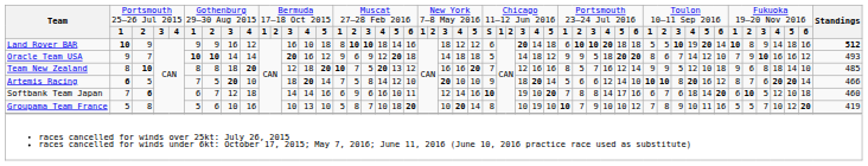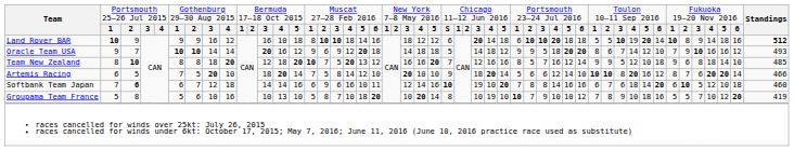 <table class=wikitable style=text-align:right;font-size:8pt;line-height:1>
 <tr align=center>
 <th rowspan=2>Team</th>
 <td colspan=4><a href='#'>Portsmouth</a><br>25–26 Jul 2015</td>
 <td colspan=4><a href='#'>Gothenburg</a><br>29–30 Aug 2015</td>
 <td colspan=5><a href='#'>Bermuda</a><br>17–18 Oct 2015</td>
 <td colspan=6><a href='#'>Muscat</a><br>27–28 Feb 2016</td>
 <td colspan=5><a href='#'>New York</a><br>7–8 May 2016</td>
 <td colspan=6><a href='#'>Chicago</a><br>11–12 Jun 2016</td>
 <td colspan=6><a href='#'>Portsmouth</a><br>23–24 Jul 2016</td>
 <td colspan=6><a href='#'>Toulon</a><br>10–11 Sep 2016</td>
 <td colspan=6><a href='#'>Fukuoka</a><br>19–20 Nov 2016</td>
 <th rowspan=2>Standings</th>
 </tr>
 <tr>
 <th>1</th>
 <th>2</th>
 <th>3</th>
 <th>4</th>
 <th>1</th>
 <th>2</th>
 <th>3</th>
 <th>4</th>
 <th>1</th>
 <th>2</th>
 <th>3</th>
 <th>4</th>
 <th>5</th>
 <th>1</th>
 <th>2</th>
 <th>3</th>
 <th>4</th>
 <th>5</th>
 <th>6</th>
 <th>1</th>
 <th>2</th>
 <th>3</th>
 <th>4</th>
 <th>5</th>
 <th>S</th>
 <th>1</th>
 <th>2</th>
 <th>3</th>
 <th>4</th>
 <th>5</th>
 <th>1</th>
 <th>2</th>
 <th>3</th>
 <th>4</th>
 <th>5</th>
 <th>6</th>
 <th>1</th>
 <th>2</th>
 <th>3</th>
 <th>4</th>
 <th>5</th>
 <th>6</th>
 <th>1</th>
 <th>2</th>
 <th>3</th>
 <th>4</th>
 <th>5</th>
 <th>6</th>
 </tr>
 <tr>
 <td align=left> <a href='#'>Land Rover BAR</a></td>
 <td><strong>10</strong></td>
 <td>9</td>
 <td rowspan=6 colspan=2 align=center>CAN</td>
 <td>9</td>
 <td>9</td>
 <td>16</td>
 <td>12</td>
 <td rowspan=6 colspan=2 align=center>CAN</td>
 <td>16</td>
 <td>10</td>
 <td>18</td>
 <td>8</td>
 <td><strong>10</strong></td>
 <td><strong>10</strong></td>
 <td>18</td>
 <td>14</td>
 <td>16</td>
 <td rowspan=6 colspan=2 align=center>CAN</td>
 <td>18</td>
 <td>12</td>
 <td>12</td>
 <td>6</td>
 <td rowspan=6 colspan=2 align=center>CAN</td>
 <td><strong>20</strong></td>
 <td>14</td>
 <td>18</td>
 <td>6</td>
 <td><strong>10</strong></td>
 <td><strong>10</strong></td>
 <td><strong>20</strong></td>
 <td>18</td>
 <td>18</td>
 <td>5</td>
 <td>5</td>
 <td><strong>10</strong></td>
 <td>19</td>
 <td><strong>20</strong></td>
 <td>14</td>
 <td><strong>10</strong></td>
 <td>8</td>
 <td>9</td>
 <td>14</td>
 <td>18</td>
 <td>16</td>
 <td><strong>512</strong></td>
 </tr>
 <tr>
 <td align=left> <a href='#'>Oracle Team USA</a></td>
 <td>9</td>
 <td>7</td>
 <td><strong>10</strong></td>
 <td><strong>10</strong></td>
 <td>14</td>
 <td>14</td>
 <td><strong>20</strong></td>
 <td>16</td>
 <td>12</td>
 <td>9</td>
 <td>6</td>
 <td>9</td>
 <td>12</td>
 <td><strong>20</strong></td>
 <td>18</td>
 <td>14</td>
 <td>18</td>
 <td>18</td>
 <td>5</td>
 <td>14</td>
 <td>18</td>
 <td>12</td>
 <td>9</td>
 <td>9</td>
 <td>5</td>
 <td>18</td>
 <td><strong>20</strong></td>
 <td><strong>20</strong></td>
 <td>8</td>
 <td>6</td>
 <td>7</td>
 <td>14</td>
 <td>12</td>
 <td>10</td>
 <td>7</td>
 <td>9</td>
 <td><strong>10</strong></td>
 <td>16</td>
 <td>16</td>
 <td>12</td>
 <td>493</td>
 </tr>
 <tr>
 <td align=left> <a href='#'>Team New Zealand</a></td>
 <td>8</td>
 <td><strong>10</strong></td>
 <td>8</td>
 <td>8</td>
 <td>18</td>
 <td><strong>20</strong></td>
 <td>12</td>
 <td>18</td>
 <td><strong>20</strong></td>
 <td><strong>10</strong></td>
 <td>7</td>
 <td>5</td>
 <td><strong>20</strong></td>
 <td>13</td>
 <td>12</td>
 <td>16</td>
 <td>16</td>
 <td><strong>20</strong></td>
 <td>7</td>
 <td>12</td>
 <td>16</td>
 <td>16</td>
 <td>8</td>
 <td>5</td>
 <td>7</td>
 <td>16</td>
 <td>12</td>
 <td>14</td>
 <td>9</td>
 <td>9</td>
 <td>5</td>
 <td>12</td>
 <td>10</td>
 <td>18</td>
 <td>9</td>
 <td>6</td>
 <td>8</td>
 <td>18</td>
 <td>14</td>
 <td>10</td>
 <td>485</td>
 </tr>
 <tr>
 <td align=left> <a href='#'>Artemis Racing</a></td>
-<td><strong>6</strong></td>
+<td>6</td>
 <td>5</td>
 <td>7</td>
 <td>5</td>
 <td><strong>20</strong></td>
 <td>10</td>
 <td>18</td>
 <td><strong>20</strong></td>
 <td>14</td>
 <td>7</td>
 <td>5</td>
 <td>8</td>
 <td>14</td>
 <td>12</td>
 <td>10</td>
 <td><strong>20</strong></td>
 <td>10</td>
 <td>10</td>
 <td>9</td>
 <td>18</td>
 <td><strong>20</strong></td>
 <td>14</td>
 <td>5</td>
 <td>6</td>
 <td>6</td>
 <td>12</td>
 <td>14</td>
 <td>10</td>
 <td><strong>10</strong></td>
 <td><strong>10</strong></td>
 <td>8</td>
 <td><strong>20</strong></td>
 <td>16</td>
 <td>12</td>
 <td>8</td>
 <td>7</td>
 <td>6</td>
 <td><strong>20</strong></td>
 <td><strong>20</strong></td>
 <td>14</td>
 <td>466</td>
 </tr>
 <tr>
 <td align=left> Softbank Team Japan</td>
 <td>7</td>
 <td><strong>6</strong></td>
 <td>6</td>
 <td>7</td>
 <td>12</td>
 <td>18</td>
 <td>14</td>
 <td>14</td>
 <td>16</td>
 <td>6</td>
 <td>9</td>
 <td>6</td>
 <td>16</td>
 <td>10</td>
 <td>11</td>
 <td>12</td>
 <td>14</td>
 <td>16</td>
 <td><strong>10</strong></td>
 <td>19</td>
 <td>10</td>
 <td><strong>20</strong></td>
 <td>7</td>
 <td>8</td>
 <td>8</td>
 <td>14</td>
-<td>17</td>
+<td>16</td>
 <td>16</td>
 <td>6</td>
 <td>7</td>
 <td>6</td>
 <td>18</td>
 <td>14</td>
 <td><strong>20</strong></td>
 <td>6</td>
 <td><strong>10</strong></td>
 <td>5</td>
 <td>12</td>
 <td>10</td>
 <td>18</td>
 <td>460</td>
 </tr>
 <tr>
 <td align=left> <a href='#'>Groupama Team France</a></td>
 <td>5</td>
 <td>8</td>
 <td>5</td>
 <td>6</td>
 <td>10</td>
 <td>16</td>
 <td>10</td>
 <td>13</td>
 <td>10</td>
 <td>5</td>
 <td>8</td>
 <td>7</td>
 <td>10</td>
 <td>18</td>
 <td><strong>20</strong></td>
 <td>10</td>
 <td><strong>20</strong></td>
 <td>14</td>
 <td>8</td>
 <td>10</td>
 <td>19</td>
 <td>10</td>
 <td><strong>10</strong></td>
 <td>7</td>
 <td>9</td>
 <td>10</td>
 <td>10</td>
 <td>12</td>
 <td>7</td>
 <td>8</td>
 <td>9</td>
 <td>10</td>
-<td>11</td>
+<td>18</td>
 <td>16</td>
 <td>5</td>
 <td>5</td>
 <td>7</td>
 <td>10</td>
 <td>12</td>
 <td><strong>20</strong></td>
 <td>419</td>
 </tr>
 <tr style="border-top:solid darkgrey 2px">
 <td colspan=50 align=left bgcolor=white><br><ul><li>races cancelled for winds over 25kt: July 26, 2015</li><li>races cancelled for winds under 6kt: October 17, 2015; May 7, 2016; June 11, 2016 (June 10, 2016 practice race used as substitute)</li></ul></td>
 </tr>
 </table>
